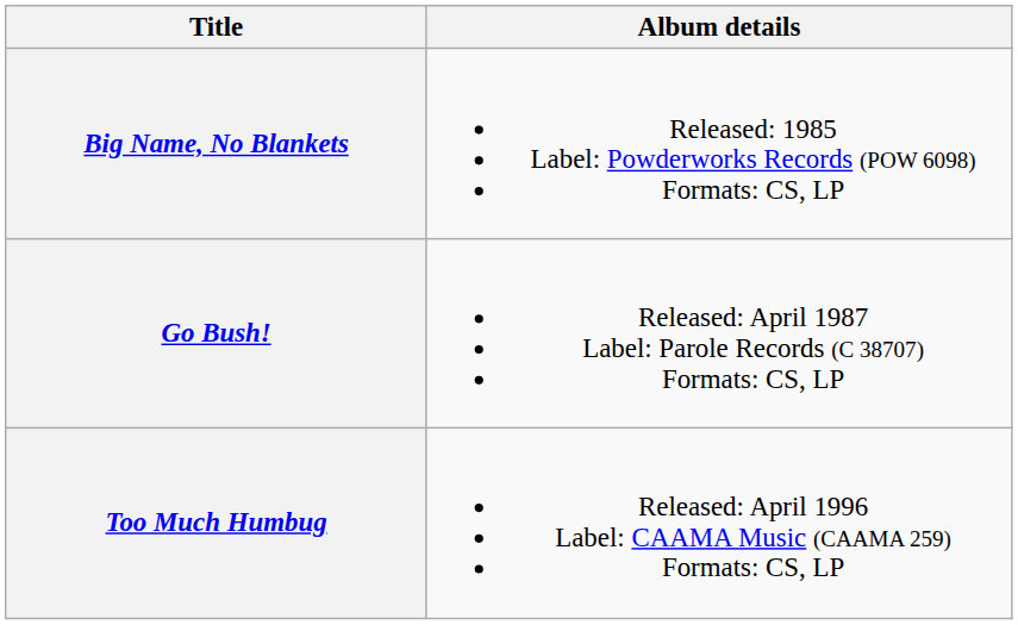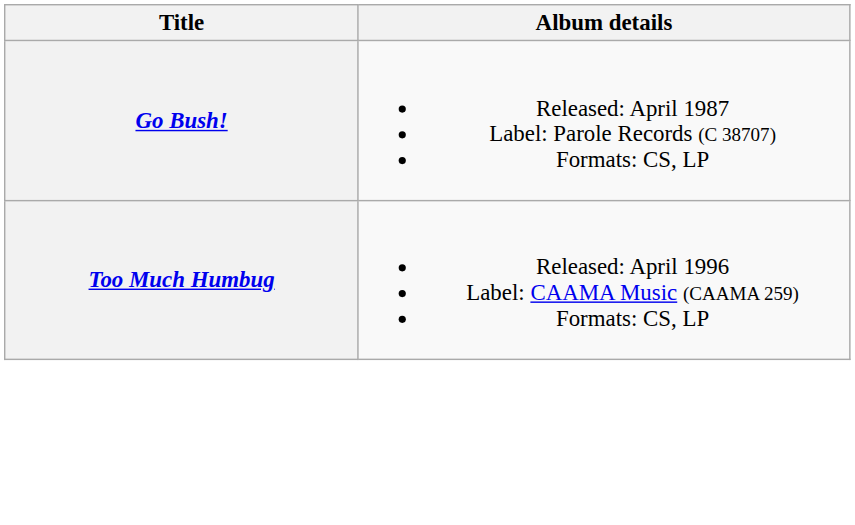 <table class="wikitable plainrowheaders" style="text-align:center;">
 <tr>
 <th scope="col" style="width:15em;">Title</th>
 <th scope="col" style="width:21em;">Album details</th>
-</tr>
-<tr>
-<th scope="row"><em><a href='#'>Big Name, No Blankets</a></em></th>
-<td><br><ul><li>Released: 1985</li><li>Label: <a href='#'>Powderworks Records</a> <small>(POW 6098)</small></li><li>Formats: CS, LP</li></ul></td>
 </tr>
 <tr>
 <th scope="row"><em><a href='#'>Go Bush!</a></em></th>
 <td><br><ul><li>Released: April 1987</li><li>Label: Parole Records <small>(C 38707)</small></li><li>Formats: CS, LP</li></ul></td>
 </tr>
 <tr>
 <th scope="row"><em><a href='#'>Too Much Humbug</a></em></th>
 <td><br><ul><li>Released: April 1996</li><li>Label: <a href='#'>CAAMA Music</a> <small>(CAAMA 259)</small></li><li>Formats: CS, LP</li></ul></td>
 </tr>
 </table>
